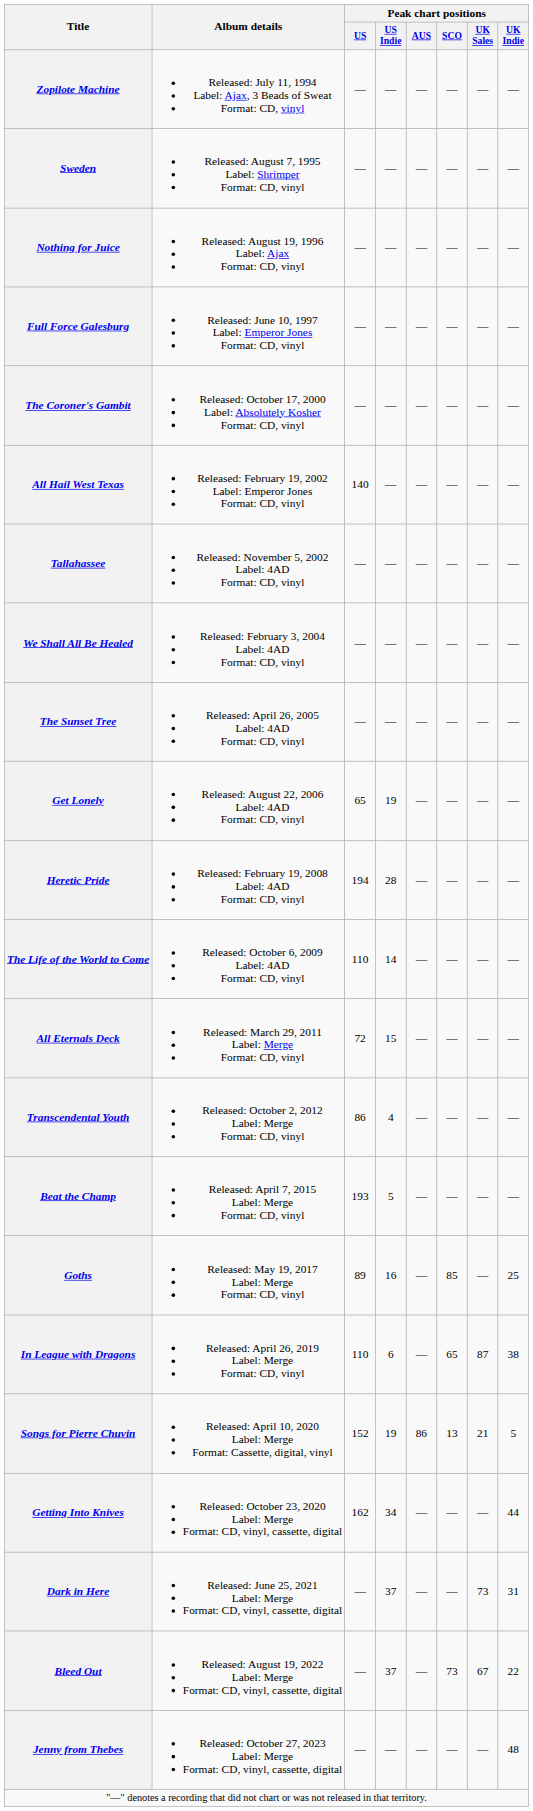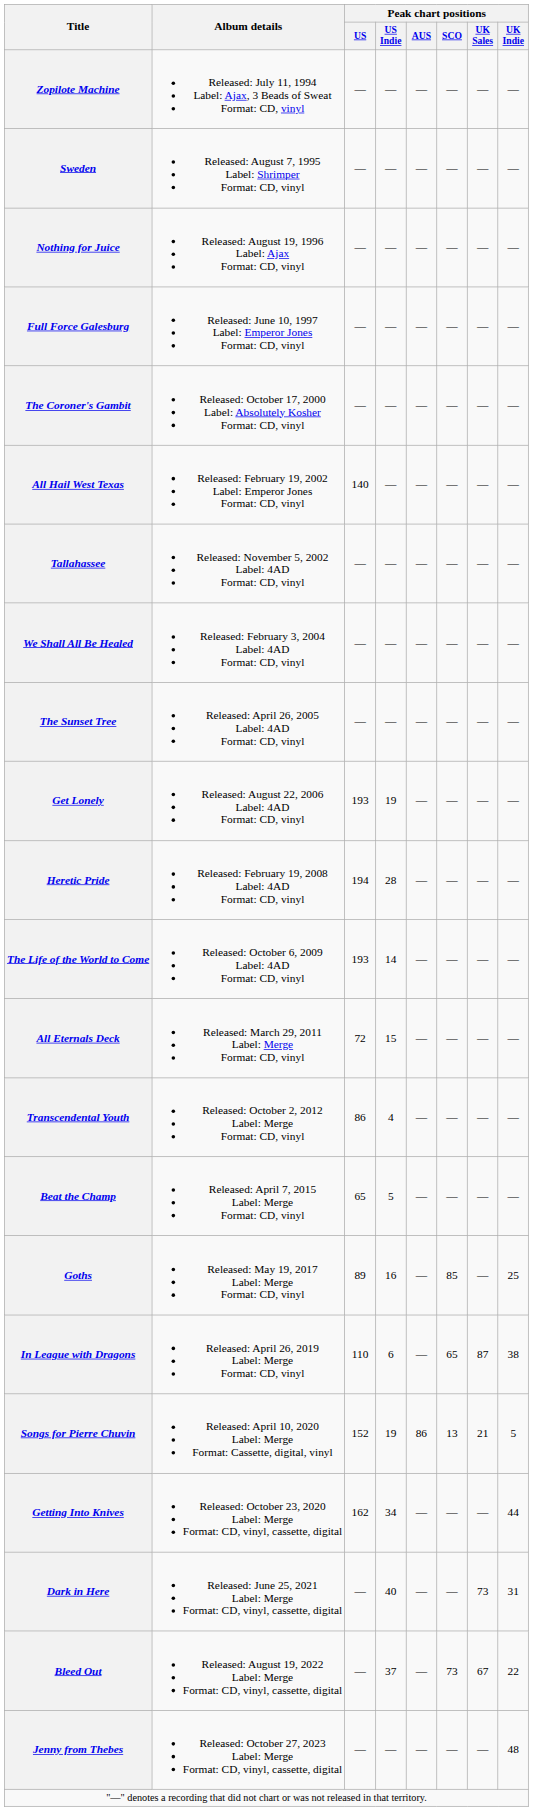 <table class="wikitable plainrowheaders" style="text-align:center;">
 <tr>
 <th scope="col" rowspan="2">Title</th>
 <th scope="col" rowspan="2">Album details</th>
 <th scope="col" colspan="6">Peak chart positions</th>
 </tr>
 <tr>
 <th scope="col" style="width:2.7em;font-size:85%;"><a href='#'>US</a><br></th>
 <th scope="col" style="width:2.7em;font-size:85%;"><a href='#'>US<br>Indie</a><br></th>
 <th scope="col" style="width:2.7em;font-size:85%;"><a href='#'>AUS</a><br></th>
 <th scope="col" style="width:2.7em;font-size:85%;"><a href='#'>SCO</a><br></th>
 <th scope="col" style="width:2.7em;font-size:85%;"><a href='#'>UK<br>Sales</a><br></th>
 <th scope="col" style="width:2.7em;font-size:85%;"><a href='#'>UK<br>Indie</a><br></th>
 </tr>
 <tr>
 <th scope="row"><em><a href='#'>Zopilote Machine</a></em></th>
 <td><br><ul><li>Released: July 11, 1994</li><li>Label: <a href='#'>Ajax</a>, 3 Beads of Sweat</li><li>Format: CD, <a href='#'>vinyl</a></li></ul></td>
 <td>—</td>
 <td>—</td>
 <td>—</td>
 <td>—</td>
 <td>—</td>
 <td>—</td>
 </tr>
 <tr>
 <th scope="row"><em><a href='#'>Sweden</a></em></th>
 <td><br><ul><li>Released: August 7, 1995</li><li>Label: <a href='#'>Shrimper</a></li><li>Format: CD, vinyl</li></ul></td>
 <td>—</td>
 <td>—</td>
 <td>—</td>
 <td>—</td>
 <td>—</td>
 <td>—</td>
 </tr>
 <tr>
 <th scope="row"><em><a href='#'>Nothing for Juice</a></em></th>
 <td><br><ul><li>Released: August 19, 1996</li><li>Label: <a href='#'>Ajax</a></li><li>Format: CD, vinyl</li></ul></td>
 <td>—</td>
 <td>—</td>
 <td>—</td>
 <td>—</td>
 <td>—</td>
 <td>—</td>
 </tr>
 <tr>
 <th scope="row"><em><a href='#'>Full Force Galesburg</a></em></th>
 <td><br><ul><li>Released: June 10, 1997</li><li>Label: <a href='#'>Emperor Jones</a></li><li>Format: CD, vinyl</li></ul></td>
 <td>—</td>
 <td>—</td>
 <td>—</td>
 <td>—</td>
 <td>—</td>
 <td>—</td>
 </tr>
 <tr>
 <th scope="row"><em><a href='#'>The Coroner's Gambit</a></em></th>
 <td><br><ul><li>Released: October 17, 2000</li><li>Label: <a href='#'>Absolutely Kosher</a></li><li>Format: CD, vinyl</li></ul></td>
 <td>—</td>
 <td>—</td>
 <td>—</td>
 <td>—</td>
 <td>—</td>
 <td>—</td>
 </tr>
 <tr>
 <th scope="row"><em><a href='#'>All Hail West Texas</a></em></th>
 <td><br><ul><li>Released: February 19, 2002</li><li>Label: Emperor Jones</li><li>Format: CD, vinyl</li></ul></td>
 <td>140</td>
 <td>—</td>
 <td>—</td>
 <td>—</td>
 <td>—</td>
 <td>—</td>
 </tr>
 <tr>
 <th scope="row"><em><a href='#'>Tallahassee</a></em></th>
 <td><br><ul><li>Released: November 5, 2002</li><li>Label: 4AD</li><li>Format: CD, vinyl</li></ul></td>
 <td>—</td>
 <td>—</td>
 <td>—</td>
 <td>—</td>
 <td>—</td>
 <td>—</td>
 </tr>
 <tr>
 <th scope="row"><em><a href='#'>We Shall All Be Healed</a></em></th>
 <td><br><ul><li>Released: February 3, 2004</li><li>Label: 4AD</li><li>Format: CD, vinyl</li></ul></td>
 <td>—</td>
 <td>—</td>
 <td>—</td>
 <td>—</td>
 <td>—</td>
 <td>—</td>
 </tr>
 <tr>
 <th scope="row"><em><a href='#'>The Sunset Tree</a></em></th>
 <td><br><ul><li>Released: April 26, 2005</li><li>Label: 4AD</li><li>Format: CD, vinyl</li></ul></td>
 <td>—</td>
 <td>—</td>
 <td>—</td>
 <td>—</td>
 <td>—</td>
 <td>—</td>
 </tr>
 <tr>
 <th scope="row"><em><a href='#'>Get Lonely</a></em></th>
 <td><br><ul><li>Released: August 22, 2006</li><li>Label: 4AD</li><li>Format: CD, vinyl</li></ul></td>
-<td>65</td>
+<td>193</td>
 <td>19</td>
 <td>—</td>
 <td>—</td>
 <td>—</td>
 <td>—</td>
 </tr>
 <tr>
 <th scope="row"><em><a href='#'>Heretic Pride</a></em></th>
 <td><br><ul><li>Released: February 19, 2008</li><li>Label: 4AD</li><li>Format: CD, vinyl</li></ul></td>
 <td>194</td>
 <td>28</td>
 <td>—</td>
 <td>—</td>
 <td>—</td>
 <td>—</td>
 </tr>
 <tr>
 <th scope="row"><em><a href='#'>The Life of the World to Come</a></em></th>
 <td><br><ul><li>Released: October 6, 2009</li><li>Label: 4AD</li><li>Format: CD, vinyl</li></ul></td>
-<td>110</td>
+<td>193</td>
 <td>14</td>
 <td>—</td>
 <td>—</td>
 <td>—</td>
 <td>—</td>
 </tr>
 <tr>
 <th scope="row"><em><a href='#'>All Eternals Deck</a></em></th>
 <td><br><ul><li>Released: March 29, 2011</li><li>Label: <a href='#'>Merge</a></li><li>Format: CD, vinyl</li></ul></td>
 <td>72</td>
 <td>15</td>
 <td>—</td>
 <td>—</td>
 <td>—</td>
 <td>—</td>
 </tr>
 <tr>
 <th scope="row"><em><a href='#'>Transcendental Youth</a></em></th>
 <td><br><ul><li>Released: October 2, 2012</li><li>Label: Merge</li><li>Format: CD, vinyl</li></ul></td>
 <td>86</td>
 <td>4</td>
 <td>—</td>
 <td>—</td>
 <td>—</td>
 <td>—</td>
 </tr>
 <tr>
 <th scope="row"><em><a href='#'>Beat the Champ</a></em></th>
 <td><br><ul><li>Released: April 7, 2015</li><li>Label: Merge</li><li>Format: CD, vinyl</li></ul></td>
-<td>193</td>
+<td>65</td>
 <td>5</td>
 <td>—</td>
 <td>—</td>
 <td>—</td>
 <td>—</td>
 </tr>
 <tr>
 <th scope="row"><em><a href='#'>Goths</a></em></th>
 <td><br><ul><li>Released: May 19, 2017</li><li>Label: Merge</li><li>Format: CD, vinyl</li></ul></td>
 <td>89</td>
 <td>16</td>
 <td>—</td>
 <td>85</td>
 <td>—</td>
 <td>25</td>
 </tr>
 <tr>
 <th scope="row"><em><a href='#'>In League with Dragons</a></em></th>
 <td><br><ul><li>Released: April 26, 2019</li><li>Label: Merge</li><li>Format: CD, vinyl</li></ul></td>
 <td>110</td>
 <td>6</td>
 <td>—</td>
 <td>65</td>
 <td>87</td>
 <td>38</td>
 </tr>
 <tr>
 <th scope="row"><em><a href='#'>Songs for Pierre Chuvin</a></em></th>
 <td><br><ul><li>Released: April 10, 2020</li><li>Label: Merge</li><li>Format: Cassette, digital, vinyl</li></ul></td>
 <td>152<br></td>
 <td>19<br></td>
 <td>86</td>
 <td>13</td>
 <td>21</td>
 <td>5</td>
 </tr>
 <tr>
 <th scope="row"><em><a href='#'>Getting Into Knives</a></em></th>
 <td><br><ul><li>Released: October 23, 2020</li><li>Label: Merge</li><li>Format: CD, vinyl, cassette, digital</li></ul></td>
 <td>162</td>
 <td>34</td>
 <td>—</td>
 <td>—</td>
 <td>—</td>
 <td>44</td>
 </tr>
 <tr>
 <th scope="row"><em><a href='#'>Dark in Here</a></em></th>
 <td><br><ul><li>Released: June 25, 2021</li><li>Label: Merge</li><li>Format: CD, vinyl, cassette, digital</li></ul></td>
 <td>—</td>
-<td>37<br></td>
+<td>40</td>
 <td>—</td>
 <td>—</td>
 <td>73</td>
 <td>31</td>
 </tr>
 <tr>
 <th scope="row"><em><a href='#'>Bleed Out</a></em></th>
 <td><br><ul><li>Released: August 19, 2022</li><li>Label: Merge</li><li>Format: CD, vinyl, cassette, digital</li></ul></td>
 <td>—</td>
 <td>37<br></td>
 <td>—</td>
 <td>73</td>
 <td>67</td>
 <td>22</td>
 </tr>
 <tr>
 <th scope="row"><em><a href='#'>Jenny from Thebes</a></em></th>
 <td><br><ul><li>Released: October 27, 2023</li><li>Label: Merge</li><li>Format: CD, vinyl, cassette, digital</li></ul></td>
 <td>—</td>
 <td>—</td>
 <td>—</td>
 <td>—</td>
 <td>—</td>
 <td>48</td>
 </tr>
 <tr>
 <td colspan="15" style="font-size:90%">"—" denotes a recording that did not chart or was not released in that territory.</td>
 </tr>
 </table>
